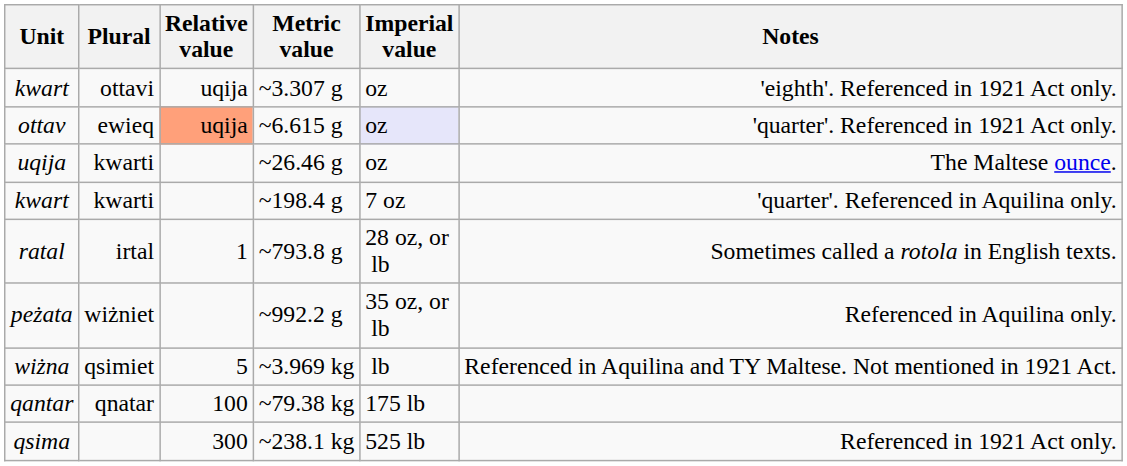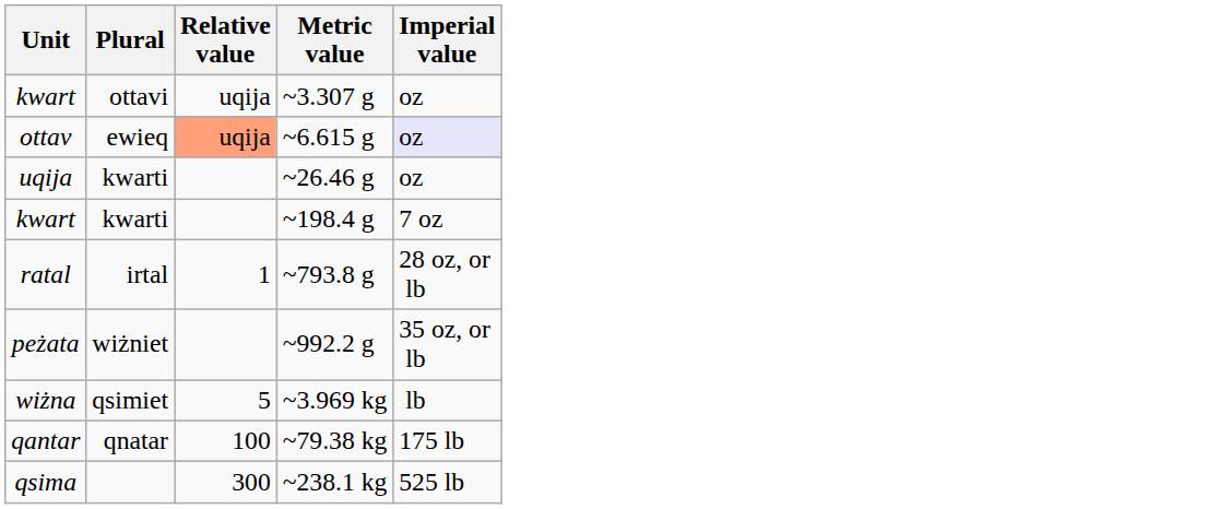 <table class="wikitable">
 <tr>
 <th>Unit</th>
 <th>Plural</th>
 <th>Relative<br>value</th>
 <th>Metric<br>value</th>
 <th>Imperial<br>value</th>
-<th>Notes</th>
 </tr>
 <tr>
 <td align=center><em>kwart</em></td>
 <td align=right>ottavi</td>
 <td align=right> uqija</td>
 <td align=left>~3.307 g</td>
 <td align=left> oz</td>
-<td align=right>'eighth'. Referenced in 1921 Act only.</td>
 </tr>
 <tr>
 <td align=center><em>ottav</em></td>
 <td align=right>ewieq</td>
 <td align=right style="background: lightsalmon;"> uqija</td>
 <td align=left>~6.615 g</td>
 <td align=left style="background: lavender;"> oz</td>
-<td align=right>'quarter'. Referenced in 1921 Act only.</td>
 </tr>
 <tr>
 <td align=center><em>uqija</em></td>
 <td align=right>kwarti</td>
 <td align=right></td>
 <td align=left>~26.46 g</td>
 <td align=left> oz</td>
-<td align=right>The Maltese <a href='#'>ounce</a>.</td>
 </tr>
 <tr>
 <td align=center><em>kwart</em></td>
 <td align=right>kwarti</td>
 <td align=right></td>
 <td align=left>~198.4 g</td>
 <td align=left>7 oz</td>
-<td align=right>'quarter'. Referenced in Aquilina only.</td>
 </tr>
 <tr>
 <td align=center><em>ratal</em></td>
 <td align=right>irtal</td>
 <td align=right>1</td>
 <td align=left>~793.8 g</td>
 <td align=left>28 oz, or<br> lb</td>
-<td align=right>Sometimes called a <em>rotola</em> in English texts.</td>
 </tr>
 <tr>
 <td align=center><em>peżata</em></td>
 <td align=right>wiżniet</td>
 <td align=right></td>
 <td align=left>~992.2 g</td>
 <td align=left>35 oz, or<br> lb</td>
-<td align=right>Referenced in Aquilina only.</td>
 </tr>
 <tr>
 <td align=center><em>wiżna</em></td>
 <td align=right>qsimiet</td>
 <td align=right>5</td>
 <td align=left>~3.969 kg</td>
 <td align=left> lb</td>
-<td align=right>Referenced in Aquilina and TY Maltese. Not mentioned in 1921 Act.</td>
 </tr>
 <tr>
 <td align=center><em>qantar</em></td>
 <td align=right>qnatar</td>
 <td align=right>100</td>
 <td align=left>~79.38 kg</td>
 <td align=left>175 lb</td>
-<td align=right></td>
 </tr>
 <tr>
 <td align=center><em>qsima</em></td>
 <td align=right></td>
 <td align=right>300</td>
 <td align=left>~238.1 kg</td>
 <td align=left>525 lb</td>
-<td align=right>Referenced in 1921 Act only.</td>
 </tr>
 </table>
